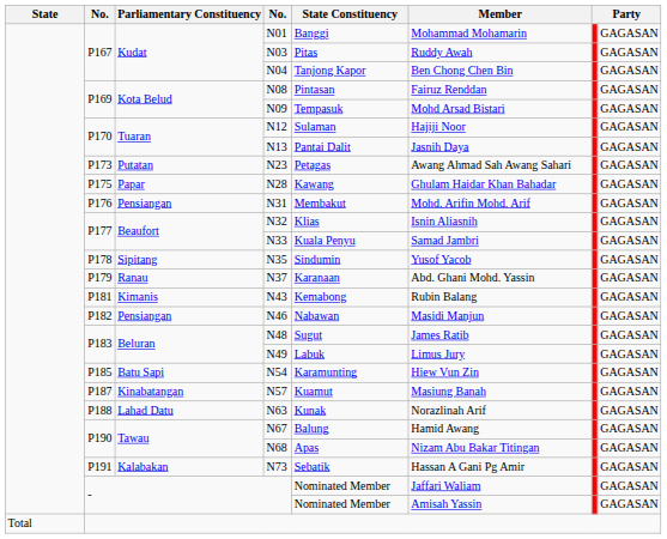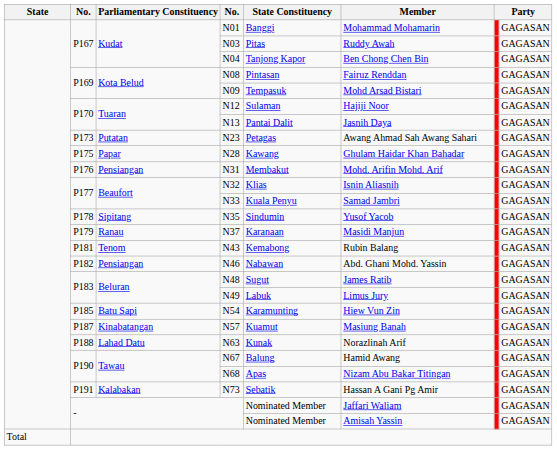 <table class="wikitable sortable">
 <tr>
 <th style="width:100px;">State</th>
 <th>No.</th>
 <th>Parliamentary Constituency</th>
 <th style="width:30px;">No.</th>
 <th style="width:150px;">State Constituency</th>
 <th style="width:240px;">Member</th>
 <th colspan="2" style="width:80px;">Party</th>
 </tr>
 <tr>
 <td rowspan="26"></td>
 <td rowspan=3>P167</td>
 <td rowspan=3><a href='#'>Kudat</a></td>
 <td>N01</td>
 <td><a href='#'>Banggi</a></td>
 <td><a href='#'>Mohammad Mohamarin</a></td>
 <td style="background:red"></td>
 <td>GAGASAN</td>
 </tr>
 <tr>
 <td>N03</td>
 <td><a href='#'>Pitas</a></td>
 <td><a href='#'>Ruddy Awah</a></td>
 <td style="background:red"></td>
 <td>GAGASAN</td>
 </tr>
 <tr>
 <td>N04</td>
 <td><a href='#'>Tanjong Kapor</a></td>
 <td><a href='#'>Ben Chong Chen Bin</a></td>
 <td style="background:red"></td>
 <td>GAGASAN</td>
 </tr>
 <tr>
 <td rowspan=2>P169</td>
 <td rowspan=2><a href='#'>Kota Belud</a></td>
 <td>N08</td>
 <td><a href='#'>Pintasan</a></td>
 <td><a href='#'>Fairuz Renddan</a></td>
 <td style="background:red"></td>
 <td>GAGASAN</td>
 </tr>
 <tr>
 <td>N09</td>
 <td><a href='#'>Tempasuk</a></td>
 <td><a href='#'>Mohd Arsad Bistari</a></td>
 <td style="background:red"></td>
 <td>GAGASAN</td>
 </tr>
 <tr>
 <td rowspan=2>P170</td>
 <td rowspan=2><a href='#'>Tuaran</a></td>
 <td>N12</td>
 <td><a href='#'>Sulaman</a></td>
 <td><a href='#'>Hajiji Noor</a></td>
 <td style="background:red"></td>
 <td>GAGASAN</td>
 </tr>
 <tr>
 <td>N13</td>
 <td><a href='#'>Pantai Dalit</a></td>
 <td><a href='#'>Jasnih Daya</a></td>
 <td style="background:red"></td>
 <td>GAGASAN</td>
 </tr>
 <tr>
 <td>P173</td>
 <td><a href='#'>Putatan</a></td>
 <td>N23</td>
 <td><a href='#'>Petagas</a></td>
 <td>Awang Ahmad Sah Awang Sahari</td>
 <td style="background:red"></td>
 <td>GAGASAN</td>
 </tr>
 <tr>
 <td>P175</td>
 <td><a href='#'>Papar</a></td>
 <td>N28</td>
 <td><a href='#'>Kawang</a></td>
 <td><a href='#'>Ghulam Haidar Khan Bahadar</a></td>
 <td style="background:red"></td>
 <td>GAGASAN</td>
 </tr>
 <tr>
 <td>P176</td>
 <td><a href='#'>Pensiangan</a></td>
 <td>N31</td>
 <td><a href='#'>Membakut</a></td>
 <td><a href='#'>Mohd. Arifin Mohd. Arif</a></td>
 <td style="background:red"></td>
 <td>GAGASAN</td>
 </tr>
 <tr>
 <td rowspan="2">P177</td>
 <td rowspan="2"><a href='#'>Beaufort</a></td>
 <td>N32</td>
 <td><a href='#'>Klias</a></td>
 <td><a href='#'>Isnin Aliasnih</a></td>
 <td style="background:red"></td>
 <td>GAGASAN</td>
 </tr>
 <tr>
 <td>N33</td>
 <td><a href='#'>Kuala Penyu</a></td>
 <td><a href='#'>Samad Jambri</a></td>
 <td style="background:red"></td>
 <td>GAGASAN</td>
 </tr>
 <tr>
 <td>P178</td>
 <td><a href='#'>Sipitang</a></td>
 <td>N35</td>
 <td><a href='#'>Sindumin</a></td>
 <td><a href='#'>Yusof Yacob</a></td>
 <td style="background:red"></td>
 <td>GAGASAN</td>
 </tr>
 <tr>
 <td>P179</td>
 <td><a href='#'>Ranau</a></td>
 <td>N37</td>
 <td><a href='#'>Karanaan</a></td>
-<td>Abd. Ghani Mohd. Yassin</td>
+<td><a href='#'>Masidi Manjun</a></td>
 <td style="background:red"></td>
 <td>GAGASAN</td>
 </tr>
 <tr>
 <td>P181</td>
-<td><a href='#'>Kimanis</a></td>
+<td><a href='#'>Tenom</a></td>
 <td>N43</td>
 <td><a href='#'>Kemabong</a></td>
 <td>Rubin Balang</td>
 <td style="background:red"></td>
 <td>GAGASAN</td>
 </tr>
 <tr>
 <td>P182</td>
 <td><a href='#'>Pensiangan</a></td>
 <td>N46</td>
 <td><a href='#'>Nabawan</a></td>
-<td><a href='#'>Masidi Manjun</a></td>
+<td>Abd. Ghani Mohd. Yassin</td>
 <td style="background:red"></td>
 <td>GAGASAN</td>
 </tr>
 <tr>
 <td rowspan=2>P183</td>
 <td rowspan=2><a href='#'>Beluran</a></td>
 <td>N48</td>
 <td><a href='#'>Sugut</a></td>
 <td><a href='#'>James Ratib</a></td>
 <td style="background:red"></td>
 <td>GAGASAN</td>
 </tr>
 <tr>
 <td>N49</td>
 <td><a href='#'>Labuk</a></td>
 <td><a href='#'>Limus Jury</a></td>
 <td style="background:red"></td>
 <td>GAGASAN</td>
 </tr>
 <tr>
 <td>P185</td>
 <td><a href='#'>Batu Sapi</a></td>
 <td>N54</td>
 <td><a href='#'>Karamunting</a></td>
 <td><a href='#'>Hiew Vun Zin</a></td>
 <td style="background:red"></td>
 <td>GAGASAN</td>
 </tr>
 <tr>
 <td>P187</td>
 <td><a href='#'>Kinabatangan</a></td>
 <td>N57</td>
 <td><a href='#'>Kuamut</a></td>
 <td><a href='#'>Masiung Banah</a></td>
 <td style="background:red"></td>
 <td>GAGASAN</td>
 </tr>
 <tr>
 <td>P188</td>
 <td><a href='#'>Lahad Datu</a></td>
 <td>N63</td>
 <td><a href='#'>Kunak</a></td>
 <td>Norazlinah Arif</td>
 <td style="background:red"></td>
 <td>GAGASAN</td>
 </tr>
 <tr>
 <td rowspan=2>P190</td>
 <td rowspan=2><a href='#'>Tawau</a></td>
 <td>N67</td>
 <td><a href='#'>Balung</a></td>
 <td>Hamid Awang</td>
 <td style="background:red"></td>
 <td>GAGASAN</td>
 </tr>
 <tr>
 <td>N68</td>
 <td><a href='#'>Apas</a></td>
 <td><a href='#'>Nizam Abu Bakar Titingan</a></td>
 <td style="background:red"></td>
 <td>GAGASAN</td>
 </tr>
 <tr>
 <td>P191</td>
 <td><a href='#'>Kalabakan</a></td>
 <td>N73</td>
 <td><a href='#'>Sebatik</a></td>
 <td>Hassan A Gani Pg Amir</td>
 <td style="background:red"></td>
 <td>GAGASAN</td>
 </tr>
 <tr>
 <td colspan="3" rowspan="2">-</td>
 <td>Nominated Member</td>
 <td><a href='#'>Jaffari Waliam</a></td>
 <td style="background:red"></td>
 <td>GAGASAN</td>
 </tr>
 <tr>
 <td>Nominated Member</td>
 <td><a href='#'>Amisah Yassin</a></td>
 <td style="background:red"></td>
 <td>GAGASAN</td>
 </tr>
 <tr>
 <td>Total</td>
 <td colspan="7"></td>
 </tr>
 </table>
